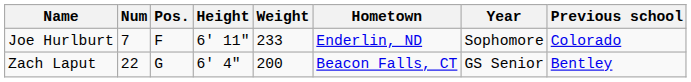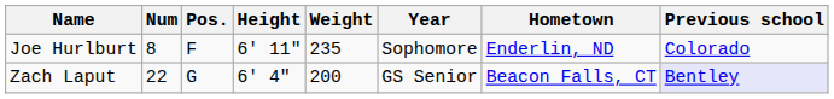 <table class="wikitable sortable" border="1">
 <tr>
 <th>Name</th>
 <th>Num</th>
 <th>Pos.</th>
 <th>Height</th>
 <th>Weight</th>
+<th>Year</th>
 <th>Hometown</th>
-<th>Year</th>
 <th class="unsortable">Previous school</th>
 </tr>
 <tr>
 <td>Joe Hurlburt</td>
-<td>7</td>
+<td>8</td>
 <td>F</td>
 <td>6' 11"</td>
-<td>233</td>
+<td>235</td>
+<td> Sophomore</td>
 <td><a href='#'>Enderlin, ND</a></td>
-<td> Sophomore</td>
 <td><a href='#'>Colorado</a></td>
 </tr>
 <tr>
 <td>Zach Laput</td>
 <td>22</td>
 <td>G</td>
 <td>6' 4"</td>
 <td>200</td>
+<td>GS Senior</td>
 <td><a href='#'>Beacon Falls, CT</a></td>
-<td>GS Senior</td>
-<td><a href='#'>Bentley</a></td>
+<td style="background: lavender;"><a href='#'>Bentley</a></td>
 </tr>
 </table>
